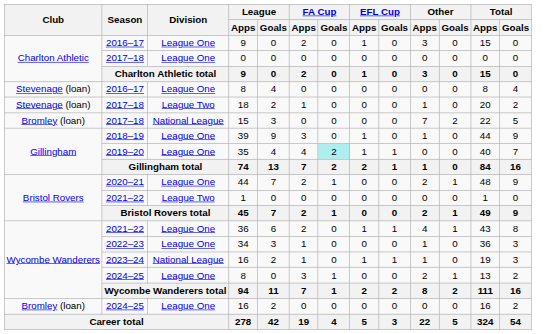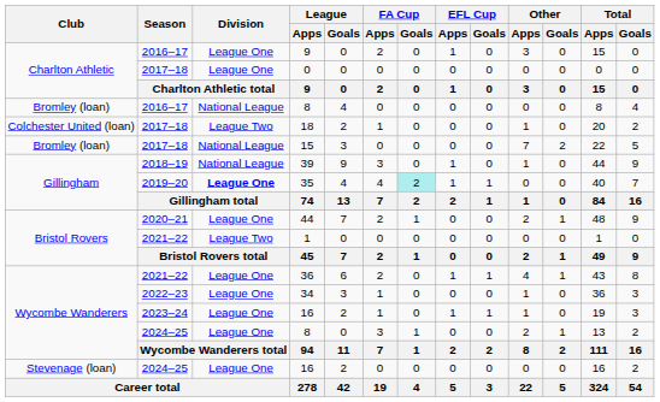 <table class="wikitable" style="text-align:center;">
 <tr>
 <th rowspan="2">Club</th>
 <th rowspan="2">Season</th>
 <th rowspan="2">Division</th>
 <th colspan="2">League</th>
 <th colspan="2"><a href='#'>FA Cup</a></th>
 <th colspan="2"><a href='#'>EFL Cup</a></th>
 <th colspan="2">Other</th>
 <th colspan="2">Total</th>
 </tr>
 <tr>
 <th>Apps</th>
 <th>Goals</th>
 <th>Apps</th>
 <th>Goals</th>
 <th>Apps</th>
 <th>Goals</th>
 <th>Apps</th>
 <th>Goals</th>
 <th>Apps</th>
 <th>Goals</th>
 </tr>
 <tr>
 <td rowspan=3><a href='#'>Charlton Athletic</a></td>
 <td><a href='#'>2016–17</a></td>
 <td><a href='#'>League One</a></td>
 <td>9</td>
 <td>0</td>
 <td>2</td>
 <td>0</td>
 <td>1</td>
 <td>0</td>
 <td>3</td>
 <td>0</td>
 <td>15</td>
 <td>0</td>
 </tr>
 <tr>
 <td><a href='#'>2017–18</a></td>
 <td><a href='#'>League One</a></td>
 <td>0</td>
 <td>0</td>
 <td>0</td>
 <td>0</td>
 <td>0</td>
 <td>0</td>
 <td>0</td>
 <td>0</td>
 <td>0</td>
 <td>0</td>
 </tr>
 <tr>
 <th colspan="2">Charlton Athletic total</th>
 <th>9</th>
 <th>0</th>
 <th>2</th>
 <th>0</th>
 <th>1</th>
 <th>0</th>
 <th>3</th>
 <th>0</th>
 <th>15</th>
 <th>0</th>
 </tr>
 <tr>
-<td><a href='#'>Stevenage</a> (loan)</td>
+<td><a href='#'>Bromley</a> (loan)</td>
 <td><a href='#'>2016–17</a></td>
-<td><a href='#'>League One</a></td>
+<td><a href='#'>National League</a></td>
 <td>8</td>
 <td>4</td>
 <td>0</td>
 <td>0</td>
 <td>0</td>
 <td>0</td>
 <td>0</td>
 <td>0</td>
 <td>8</td>
 <td>4</td>
 </tr>
 <tr>
-<td><a href='#'>Stevenage</a> (loan)</td>
+<td><a href='#'>Colchester United</a> (loan)</td>
 <td><a href='#'>2017–18</a></td>
 <td><a href='#'>League Two</a></td>
 <td>18</td>
 <td>2</td>
 <td>1</td>
 <td>0</td>
 <td>0</td>
 <td>0</td>
 <td>1</td>
 <td>0</td>
 <td>20</td>
 <td>2</td>
 </tr>
 <tr>
 <td><a href='#'>Bromley</a> (loan)</td>
 <td><a href='#'>2017–18</a></td>
 <td><a href='#'>National League</a></td>
 <td>15</td>
 <td>3</td>
 <td>0</td>
 <td>0</td>
 <td>0</td>
 <td>0</td>
 <td>7</td>
 <td>2</td>
 <td>22</td>
 <td>5</td>
 </tr>
 <tr>
 <td rowspan=3><a href='#'>Gillingham</a></td>
 <td><a href='#'>2018–19</a></td>
-<td><a href='#'>League One</a></td>
+<td><a href='#'>National League</a></td>
 <td>39</td>
 <td>9</td>
 <td>3</td>
 <td>0</td>
 <td>1</td>
 <td>0</td>
 <td>1</td>
 <td>0</td>
 <td>44</td>
 <td>9</td>
 </tr>
 <tr>
 <td><a href='#'>2019–20</a></td>
-<td><a href='#'>League One</a></td>
+<td><strong><a href='#'>League One</a></strong></td>
 <td>35</td>
 <td>4</td>
 <td>4</td>
 <td style="background: paleturquoise;">2</td>
 <td>1</td>
 <td>1</td>
 <td>0</td>
 <td>0</td>
 <td>40</td>
 <td>7</td>
 </tr>
 <tr>
 <th colspan="2">Gillingham total</th>
 <th>74</th>
 <th>13</th>
 <th>7</th>
 <th>2</th>
 <th>2</th>
 <th>1</th>
 <th>1</th>
 <th>0</th>
 <th>84</th>
 <th>16</th>
 </tr>
 <tr>
 <td rowspan="3"><a href='#'>Bristol Rovers</a></td>
 <td><a href='#'>2020–21</a></td>
 <td><a href='#'>League One</a></td>
 <td>44</td>
 <td>7</td>
 <td>2</td>
 <td>1</td>
 <td>0</td>
 <td>0</td>
 <td>2</td>
 <td>1</td>
 <td>48</td>
 <td>9</td>
 </tr>
 <tr>
 <td><a href='#'>2021–22</a></td>
 <td><a href='#'>League Two</a></td>
 <td>1</td>
 <td>0</td>
 <td>0</td>
 <td>0</td>
 <td>0</td>
 <td>0</td>
 <td>0</td>
 <td>0</td>
 <td>1</td>
 <td>0</td>
 </tr>
 <tr>
 <th colspan="2">Bristol Rovers total</th>
 <th>45</th>
 <th>7</th>
 <th>2</th>
 <th>1</th>
 <th>0</th>
 <th>0</th>
 <th>2</th>
 <th>1</th>
 <th>49</th>
 <th>9</th>
 </tr>
 <tr>
 <td rowspan=5><a href='#'>Wycombe Wanderers</a></td>
 <td><a href='#'>2021–22</a></td>
 <td><a href='#'>League One</a></td>
 <td>36</td>
 <td>6</td>
 <td>2</td>
 <td>0</td>
 <td>1</td>
 <td>1</td>
 <td>4</td>
 <td>1</td>
 <td>43</td>
 <td>8</td>
 </tr>
 <tr>
 <td><a href='#'>2022–23</a></td>
 <td><a href='#'>League One</a></td>
 <td>34</td>
 <td>3</td>
 <td>1</td>
 <td>0</td>
 <td>0</td>
 <td>0</td>
 <td>1</td>
 <td>0</td>
 <td>36</td>
 <td>3</td>
 </tr>
 <tr>
 <td><a href='#'>2023–24</a></td>
-<td><a href='#'>National League</a></td>
+<td><a href='#'>League One</a></td>
 <td>16</td>
 <td>2</td>
 <td>1</td>
 <td>0</td>
 <td>1</td>
 <td>1</td>
 <td>1</td>
 <td>0</td>
 <td>19</td>
 <td>3</td>
 </tr>
 <tr>
 <td><a href='#'>2024–25</a></td>
 <td><a href='#'>League One</a></td>
 <td>8</td>
 <td>0</td>
 <td>3</td>
 <td>1</td>
 <td>0</td>
 <td>0</td>
 <td>2</td>
 <td>1</td>
 <td>13</td>
 <td>2</td>
 </tr>
 <tr>
 <th colspan="2">Wycombe Wanderers total</th>
 <th>94</th>
 <th>11</th>
 <th>7</th>
 <th>1</th>
 <th>2</th>
 <th>2</th>
 <th>8</th>
 <th>2</th>
 <th>111</th>
 <th>16</th>
 </tr>
 <tr>
-<td><a href='#'>Bromley</a> (loan)</td>
+<td><a href='#'>Stevenage</a> (loan)</td>
 <td><a href='#'>2024–25</a></td>
 <td><a href='#'>League One</a></td>
 <td>16</td>
 <td>2</td>
 <td>0</td>
 <td>0</td>
 <td>0</td>
 <td>0</td>
 <td>0</td>
 <td>0</td>
 <td>16</td>
 <td>2</td>
 </tr>
 <tr>
 <th colspan="3">Career total</th>
 <th>278</th>
 <th>42</th>
 <th>19</th>
 <th>4</th>
 <th>5</th>
 <th>3</th>
 <th>22</th>
 <th>5</th>
 <th>324</th>
 <th>54</th>
 </tr>
 </table>
